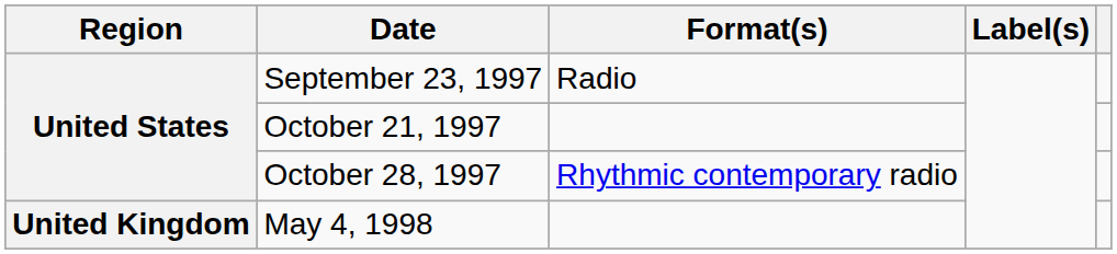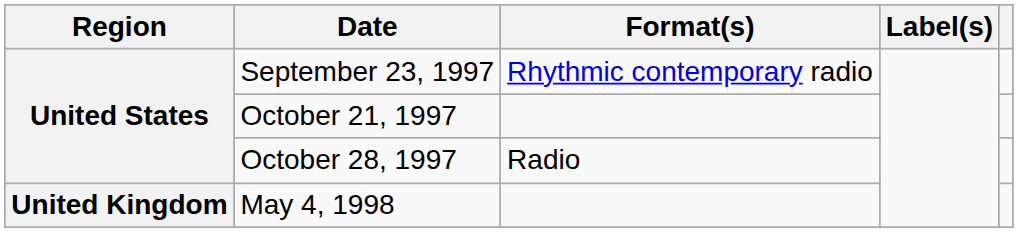 <table class="wikitable plainrowheaders">
 <tr>
 <th scope="col">Region</th>
 <th scope="col">Date</th>
 <th scope="col">Format(s)</th>
 <th scope="col">Label(s)</th>
 <th scope="col"></th>
 </tr>
 <tr>
 <th scope="row" rowspan="3">United States</th>
 <td>September 23, 1997</td>
-<td>Radio</td>
+<td><a href='#'>Rhythmic contemporary</a> radio</td>
 <td rowspan="4"></td>
 <td></td>
 </tr>
 <tr>
 <td>October 21, 1997</td>
 <td></td>
 <td></td>
 </tr>
 <tr>
 <td>October 28, 1997</td>
-<td><a href='#'>Rhythmic contemporary</a> radio</td>
+<td>Radio</td>
 <td></td>
 </tr>
 <tr>
 <th scope="row">United Kingdom</th>
 <td>May 4, 1998</td>
 <td></td>
 <td></td>
 </tr>
 </table>
